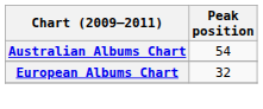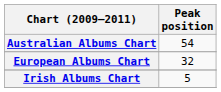 <table class="wikitable sortable plainrowheaders">
 <tr>
 <th scope="col">Chart (2009–2011)</th>
 <th scope="col">Peak<br>position</th>
 </tr>
 <tr>
 <th scope="row"><a href='#'>Australian Albums Chart</a></th>
 <td style="text-align:center;">54</td>
 </tr>
 <tr>
 </tr>
 <tr>
 </tr>
 <tr>
 </tr>
 <tr>
 </tr>
 <tr>
 </tr>
 <tr>
 <th scope="row"><a href='#'>European Albums Chart</a></th>
 <td style="text-align:center;">32</td>
 </tr>
 <tr>
 </tr>
 <tr>
 </tr>
 <tr>
 </tr>
 <tr>
+<th scope="row"><a href='#'>Irish Albums Chart</a></th>
+<td style="text-align:center;">5</td>
+</tr>
+<tr>
 </tr>
 <tr>
 </tr>
 <tr>
 </tr>
 <tr>
 </tr>
 <tr>
 </tr>
 <tr>
 </tr>
 <tr>
 </tr>
 </table>
